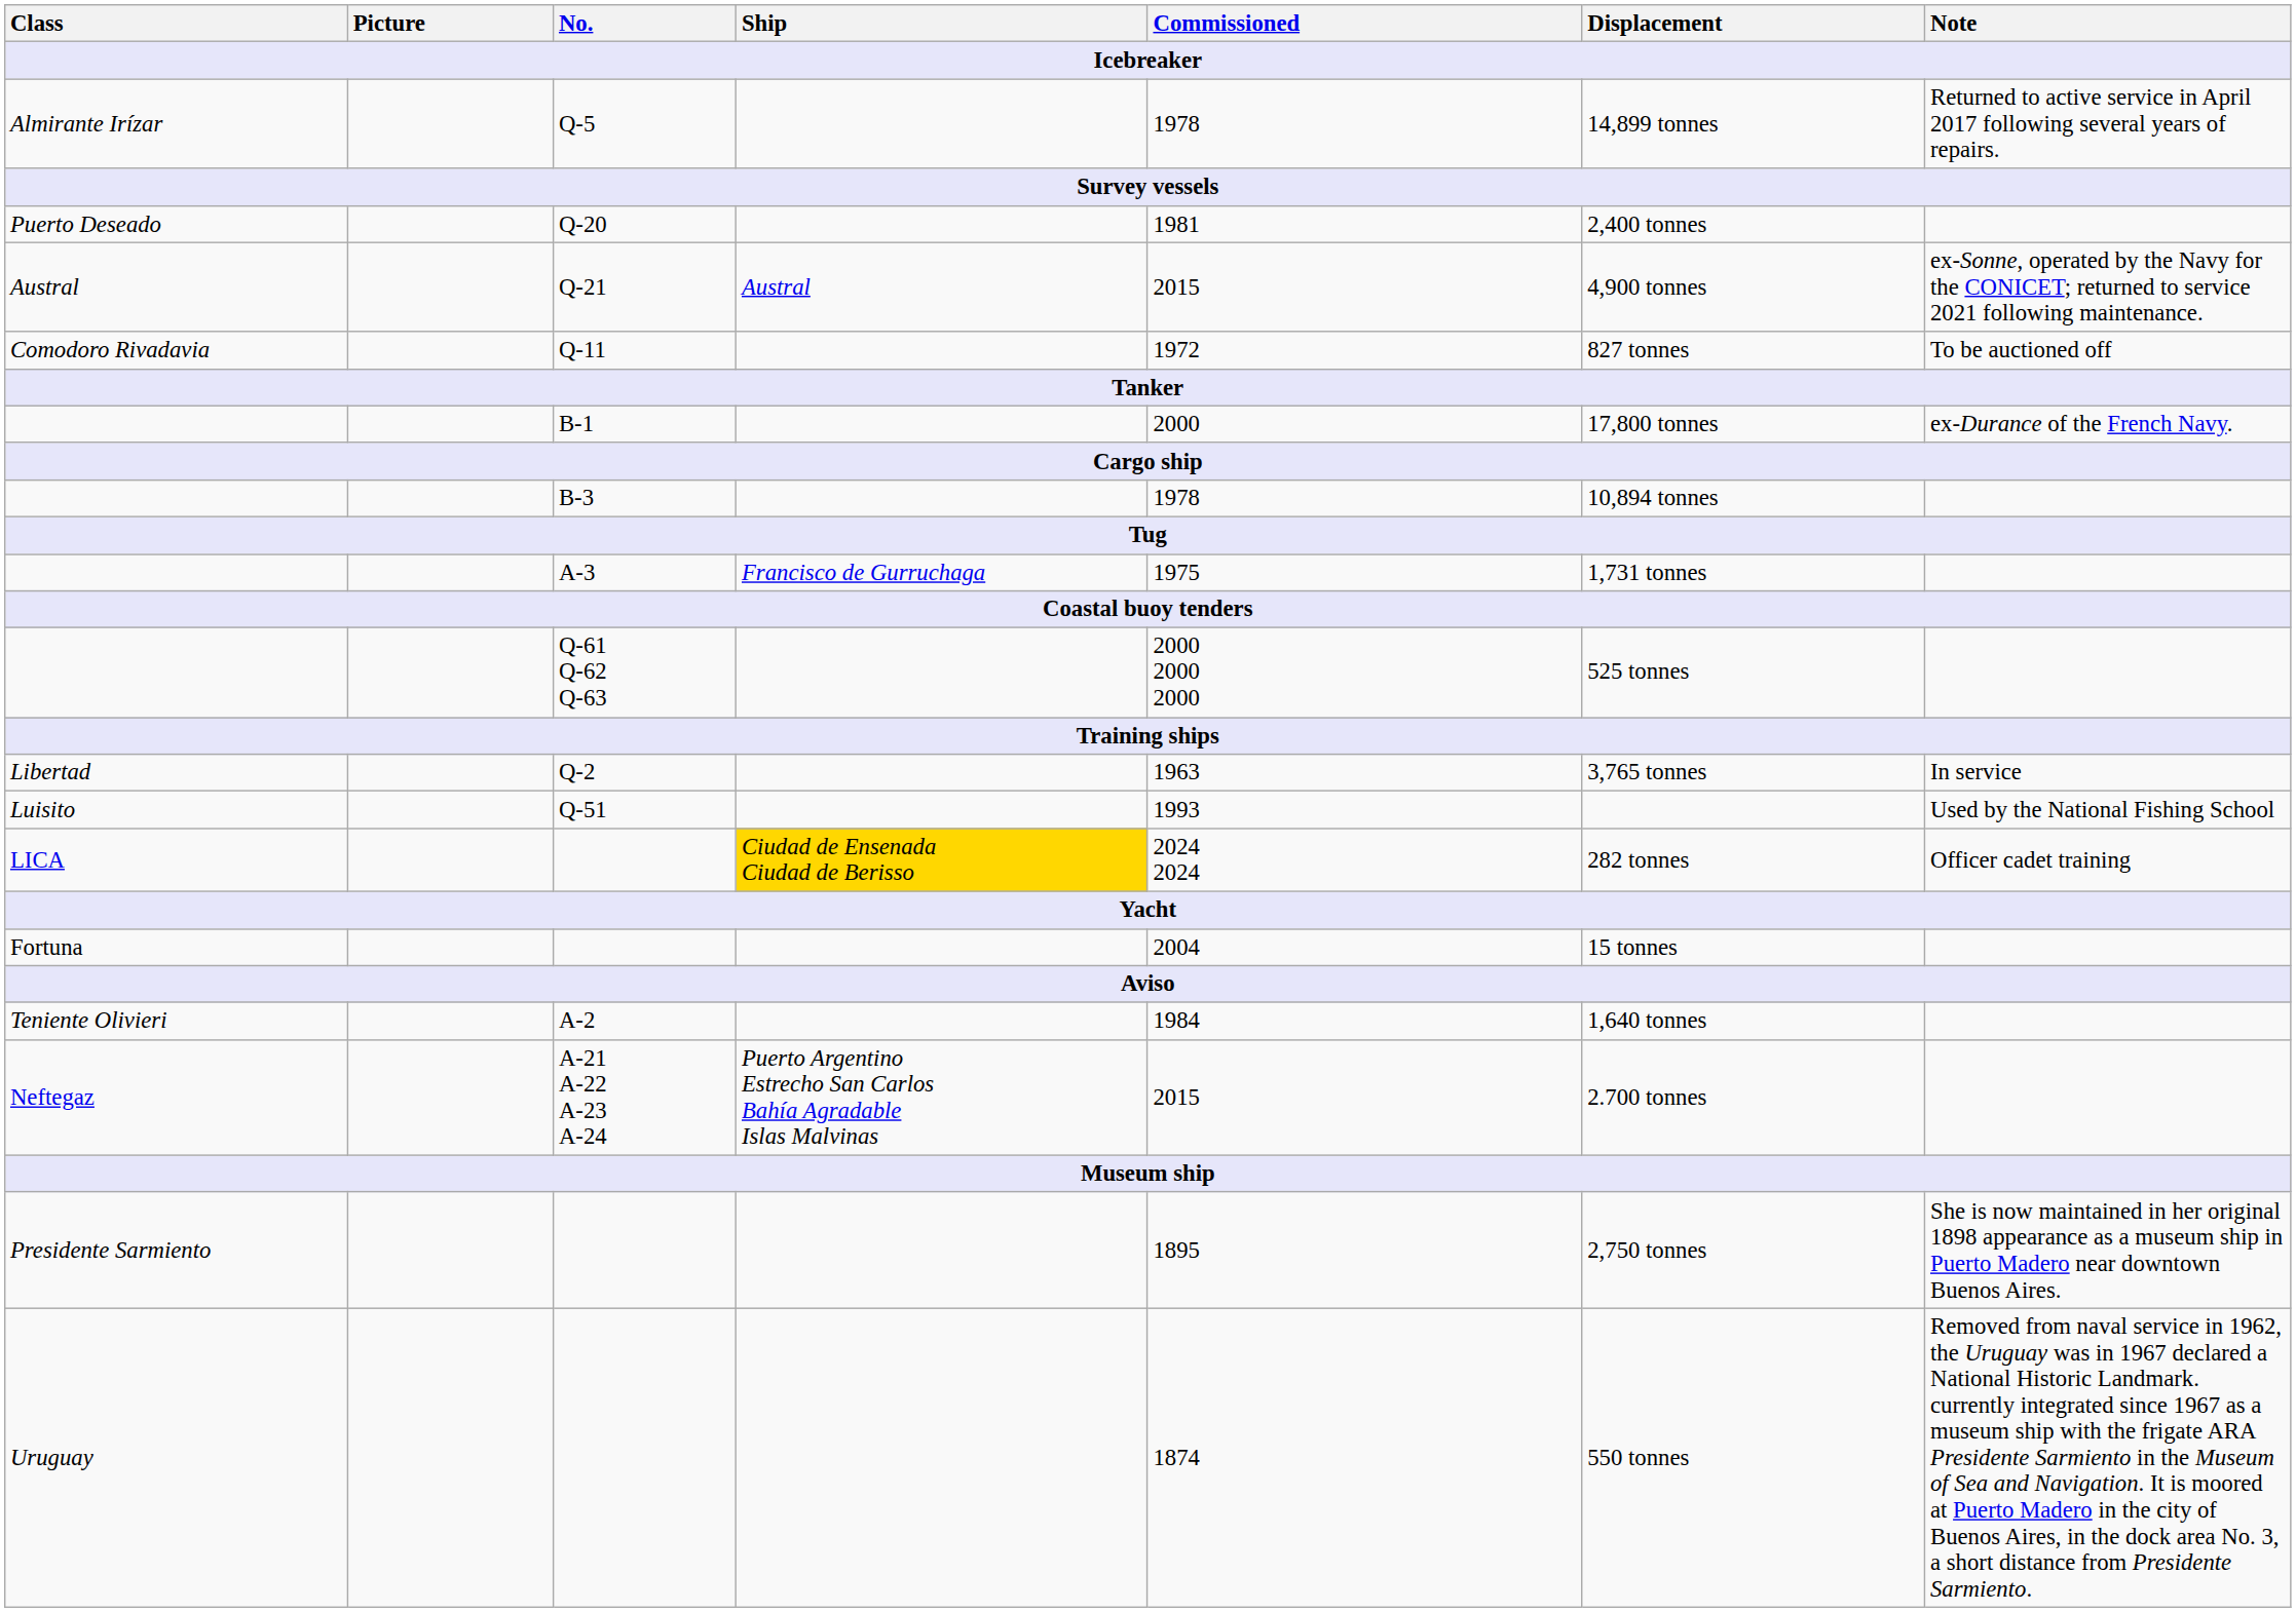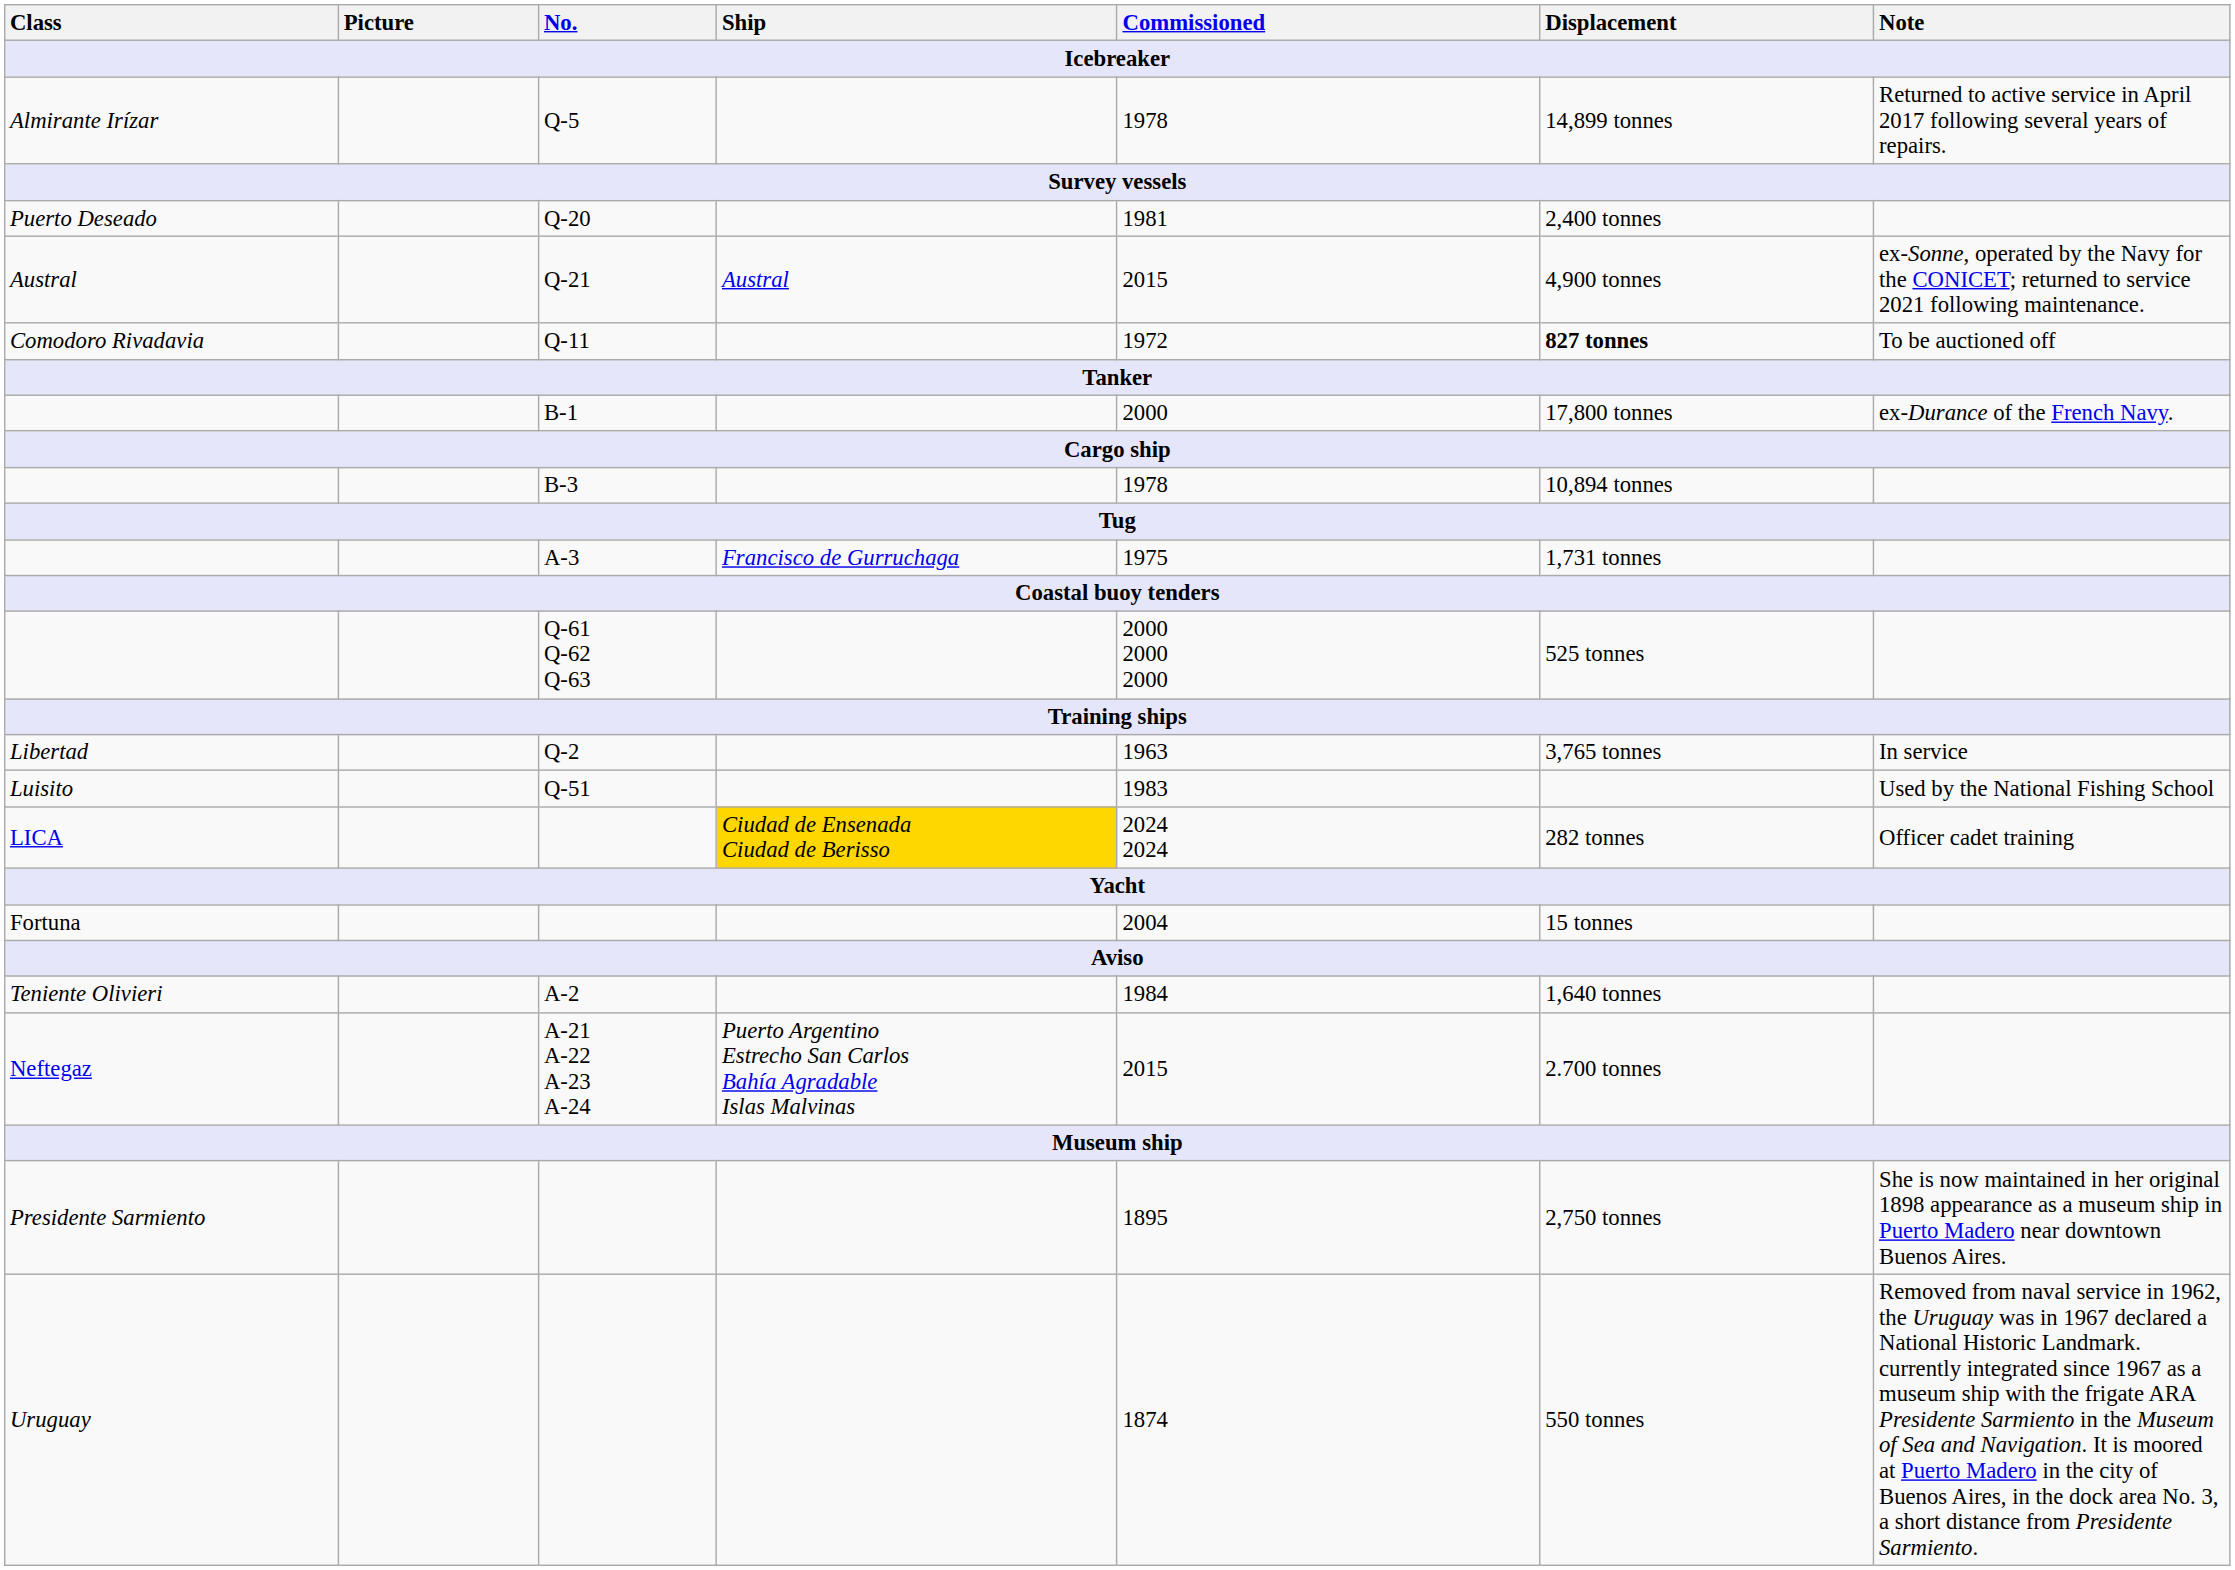 <table class="wikitable">
 <tr>
 <th style="text-align:left; width:15%;">Class</th>
 <th style="text-align:left; width:9%;">Picture</th>
 <th style="text-align:left; width:8%;"><a href='#'>No.</a></th>
 <th style="text-align:left; width:18%;">Ship</th>
 <th style="text-align:left; width:19%;"><a href='#'>Commissioned</a></th>
 <th style="text-align:left; width:15%;">Displacement</th>
 <th style="text-align:left; width:20%;">Note</th>
 </tr>
 <tr>
 <th colspan="7" style="background: lavender;">Icebreaker</th>
 </tr>
 <tr>
 <td> <em>Almirante Irízar</em></td>
 <td></td>
 <td>Q-5</td>
 <td></td>
 <td>1978</td>
 <td>14,899 tonnes</td>
 <td>Returned to active service in April 2017 following several years of repairs.</td>
 </tr>
 <tr>
 <th colspan="7" style="background: lavender;">Survey vessels</th>
 </tr>
 <tr>
 <td> <em>Puerto Deseado</em></td>
 <td></td>
 <td>Q-20</td>
 <td></td>
 <td>1981</td>
 <td>2,400 tonnes</td>
 <td></td>
 </tr>
 <tr>
 <td> <em>Austral</em></td>
 <td></td>
 <td>Q-21</td>
 <td><a href='#'><em>Austral</em></a></td>
 <td>2015</td>
 <td>4,900 tonnes</td>
 <td>ex-<em>Sonne</em>, operated by the Navy for the <a href='#'>CONICET</a>; returned to service 2021 following maintenance.</td>
 </tr>
 <tr>
 <td> <em>Comodoro Rivadavia</em></td>
 <td></td>
 <td>Q-11</td>
 <td></td>
 <td>1972</td>
-<td>827 tonnes</td>
+<td><strong>827 tonnes</strong></td>
 <td>To be auctioned off</td>
 </tr>
 <tr>
 <th colspan="7" style="background: lavender;">Tanker</th>
 </tr>
 <tr>
 <td> </td>
 <td></td>
 <td>B-1</td>
 <td></td>
 <td>2000</td>
 <td>17,800 tonnes</td>
 <td>ex-<em>Durance</em> of the <a href='#'>French Navy</a>.</td>
 </tr>
 <tr>
 <th colspan="7" style="background: lavender;">Cargo ship</th>
 </tr>
 <tr>
 <td> </td>
 <td></td>
 <td>B-3<br></td>
 <td></td>
 <td>1978</td>
 <td>10,894 tonnes</td>
 <td></td>
 </tr>
 <tr>
 <th colspan="7" style="background: lavender;">Tug</th>
 </tr>
 <tr>
 <td> </td>
 <td></td>
 <td>A-3</td>
 <td><a href='#'><em>Francisco de Gurruchaga</em></a></td>
 <td>1975</td>
 <td>1,731 tonnes</td>
 <td></td>
 </tr>
 <tr>
 <th colspan="7" style="background: lavender;">Coastal buoy tenders</th>
 </tr>
 <tr>
 <td> </td>
 <td></td>
 <td>Q-61<br>Q-62<br>Q-63</td>
 <td><br><br></td>
 <td>2000<br>2000<br>2000</td>
 <td>525 tonnes</td>
 <td></td>
 </tr>
 <tr>
 <th colspan="7" style="background: lavender;">Training ships</th>
 </tr>
 <tr>
 <td> <em>Libertad</em></td>
 <td></td>
 <td>Q-2</td>
 <td></td>
 <td>1963</td>
 <td>3,765 tonnes</td>
 <td>In service</td>
 </tr>
 <tr>
 <td> <em>Luisito</em></td>
 <td></td>
 <td>Q-51</td>
 <td></td>
-<td>1993</td>
+<td>1983</td>
 <td></td>
 <td>Used by the National Fishing School</td>
 </tr>
 <tr>
 <td> <a href='#'>LICA</a></td>
 <td></td>
 <td></td>
 <td style="background: gold;"><em>Ciudad de Ensenada</em><br><em>Ciudad de Berisso</em></td>
 <td>2024<br>2024</td>
 <td>282 tonnes</td>
 <td>Officer cadet training</td>
 </tr>
 <tr>
 <th colspan="7" style="background: lavender;">Yacht</th>
 </tr>
 <tr>
 <td> Fortuna</td>
 <td></td>
 <td></td>
 <td></td>
 <td>2004</td>
 <td>15 tonnes</td>
 <td></td>
 </tr>
 <tr>
 <th colspan="7" style="background: lavender;">Aviso</th>
 </tr>
 <tr>
 <td> <em>Teniente Olivieri</em></td>
 <td></td>
 <td>A-2</td>
 <td></td>
 <td>1984</td>
 <td>1,640 tonnes</td>
 <td></td>
 </tr>
 <tr>
 <td> <a href='#'>Neftegaz</a></td>
 <td></td>
 <td>A-21<br>A-22<br>A-23<br>A-24</td>
 <td><em>Puerto Argentino</em><br><em>Estrecho San Carlos</em><br> <a href='#'><em>Bahía Agradable</em></a><br><em>Islas Malvinas</em></td>
 <td>2015</td>
 <td>2.700 tonnes</td>
 <td></td>
 </tr>
 <tr>
 <th colspan="7" style="background: lavender;">Museum ship</th>
 </tr>
 <tr>
 <td> <em>Presidente Sarmiento</em></td>
 <td></td>
 <td></td>
 <td></td>
 <td>1895</td>
 <td>2,750 tonnes</td>
 <td>She is now maintained in her original 1898 appearance as a museum ship in <a href='#'>Puerto Madero</a> near downtown Buenos Aires.</td>
 </tr>
 <tr>
 <td> <em>Uruguay</em></td>
 <td></td>
 <td></td>
 <td></td>
 <td>1874</td>
 <td>550 tonnes</td>
 <td>Removed from naval service in 1962, the <em>Uruguay</em> was in 1967 declared a National Historic Landmark. currently integrated since 1967 as a museum ship with the frigate ARA <em>Presidente Sarmiento</em> in the <em>Museum of Sea and Navigation</em>. It is moored at <a href='#'>Puerto Madero</a> in the city of Buenos Aires, in the dock area No. 3, a short distance from <em>Presidente Sarmiento</em>.</td>
 </tr>
 </table>
